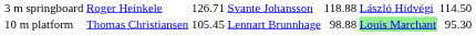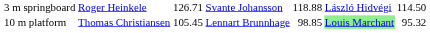 <table>
 <tr valign="top">
 <td>3 m springboard<br></td>
 <td><a href='#'>Roger Heinkele</a><br><small></small></td>
 <td align="right">126.71</td>
 <td><a href='#'>Svante Johansson</a><br><small></small></td>
 <td align="right">118.88</td>
 <td><a href='#'>László Hidvégi</a><br><small></small></td>
 <td align="right">114.50</td>
 </tr>
 <tr valign="top">
 <td>10 m platform<br></td>
 <td><a href='#'>Thomas Christiansen</a><br><small></small></td>
 <td align="right">105.45</td>
 <td><a href='#'>Lennart Brunnhage</a><br><small></small></td>
-<td align="right">98.88</td>
+<td align="right">98.85</td>
 <td style="background: lightgreen;"><a href='#'>Louis Marchant</a><br><small></small></td>
-<td align="right">95.30</td>
+<td align="right">95.32</td>
 </tr>
 </table>
